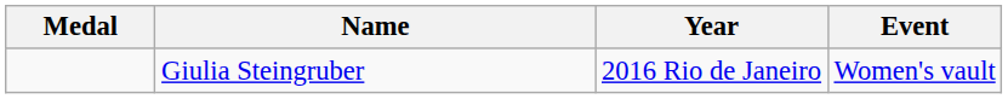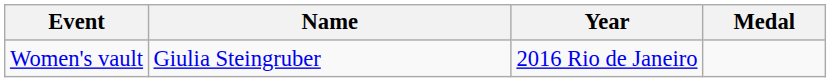 <table class="wikitable sortable">
 <tr>
-<th style="width:5em;">Medal</th>
+<th>Event</th>
 <th width=250>Name</th>
 <th>Year</th>
-<th>Event</th>
+<th style="width:5em;">Medal</th>
 </tr>
 <tr>
-<td></td>
+<td><a href='#'>Women's vault</a></td>
 <td><a href='#'>Giulia Steingruber</a></td>
 <td> <a href='#'>2016 Rio de Janeiro</a></td>
-<td><a href='#'>Women's vault</a></td>
+<td></td>
 </tr>
 </table>
